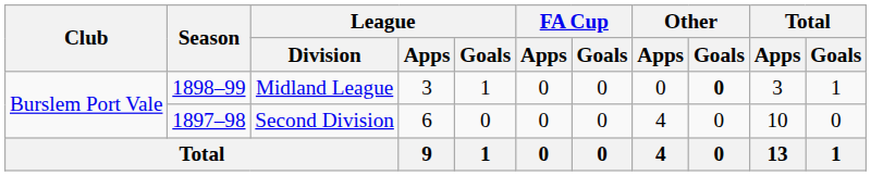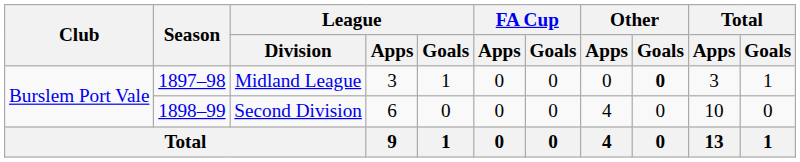 <table class="wikitable" style="text-align:center">
 <tr>
 <th rowspan="2">Club</th>
 <th rowspan="2">Season</th>
 <th colspan="3">League</th>
 <th colspan="2"><a href='#'>FA Cup</a></th>
 <th colspan="2">Other</th>
 <th colspan="2">Total</th>
 </tr>
 <tr>
 <th>Division</th>
 <th>Apps</th>
 <th>Goals</th>
 <th>Apps</th>
 <th>Goals</th>
 <th>Apps</th>
 <th>Goals</th>
 <th>Apps</th>
 <th>Goals</th>
 </tr>
 <tr>
 <td rowspan="2"><a href='#'>Burslem Port Vale</a></td>
-<td><a href='#'>1898–99</a></td>
+<td><a href='#'>1897–98</a></td>
 <td><a href='#'>Midland League</a></td>
 <td>3</td>
 <td>1</td>
 <td>0</td>
 <td>0</td>
 <td>0</td>
 <td><strong>0</strong></td>
 <td>3</td>
 <td>1</td>
 </tr>
 <tr>
-<td><a href='#'>1897–98</a></td>
+<td><a href='#'>1898–99</a></td>
 <td><a href='#'>Second Division</a></td>
 <td>6</td>
 <td>0</td>
 <td>0</td>
 <td>0</td>
 <td>4</td>
 <td>0</td>
 <td>10</td>
 <td>0</td>
 </tr>
 <tr>
 <th colspan="3">Total</th>
 <th>9</th>
 <th>1</th>
 <th>0</th>
 <th>0</th>
 <th>4</th>
 <th>0</th>
 <th>13</th>
 <th>1</th>
 </tr>
 </table>
